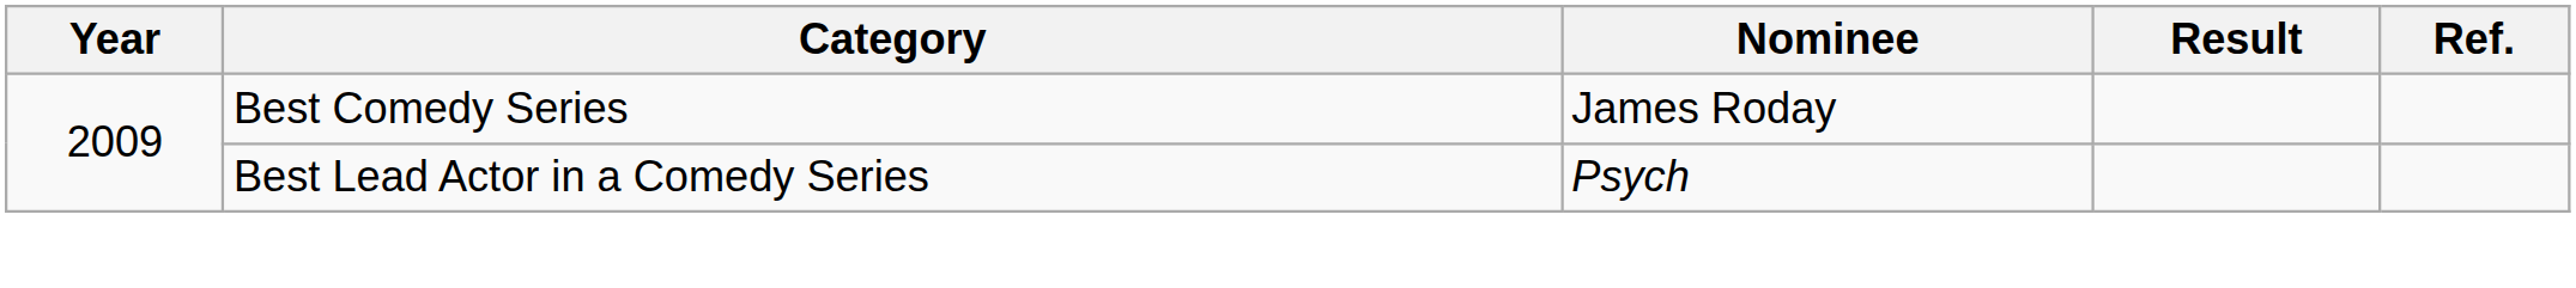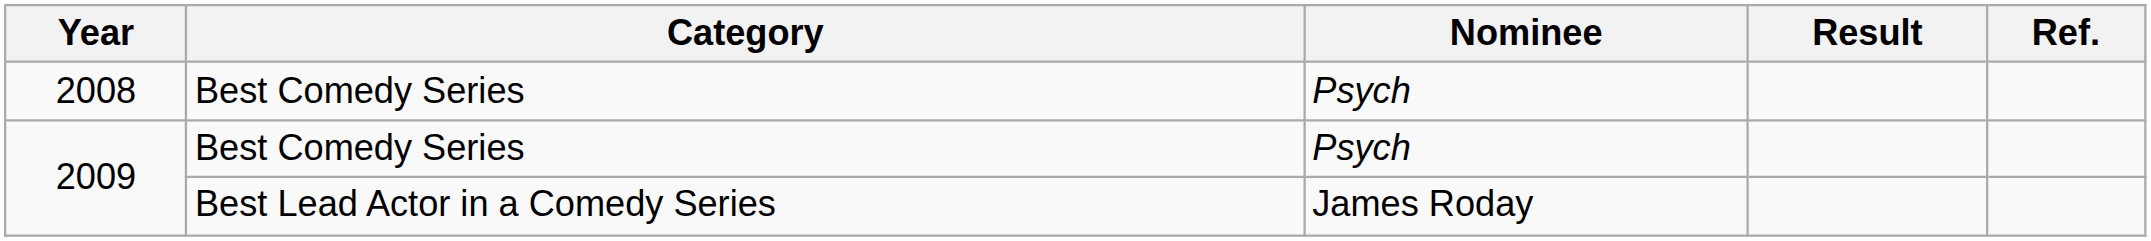 <table class="wikitable plainrowheaders" style="width:75%;">
 <tr>
 <th scope="col">Year</th>
 <th scope="col">Category</th>
 <th scope="col">Nominee</th>
 <th scope="col">Result</th>
 <th scope="col">Ref.</th>
 </tr>
 <tr>
+<td style="text-align:center;">2008</td>
+<td>Best Comedy Series</td>
+<td><em>Psych</em></td>
+<td></td>
+<td style="text-align:center;"></td>
+</tr>
+<tr>
 <td style="text-align:center;" rowspan="2">2009</td>
 <td>Best Comedy Series</td>
-<td>James Roday</td>
+<td><em>Psych</em></td>
 <td></td>
 <td style="text-align:center;"></td>
 </tr>
 <tr>
 <td>Best Lead Actor in a Comedy Series</td>
-<td><em>Psych</em></td>
+<td>James Roday</td>
 <td></td>
 <td style="text-align:center;"></td>
 </tr>
 </table>
